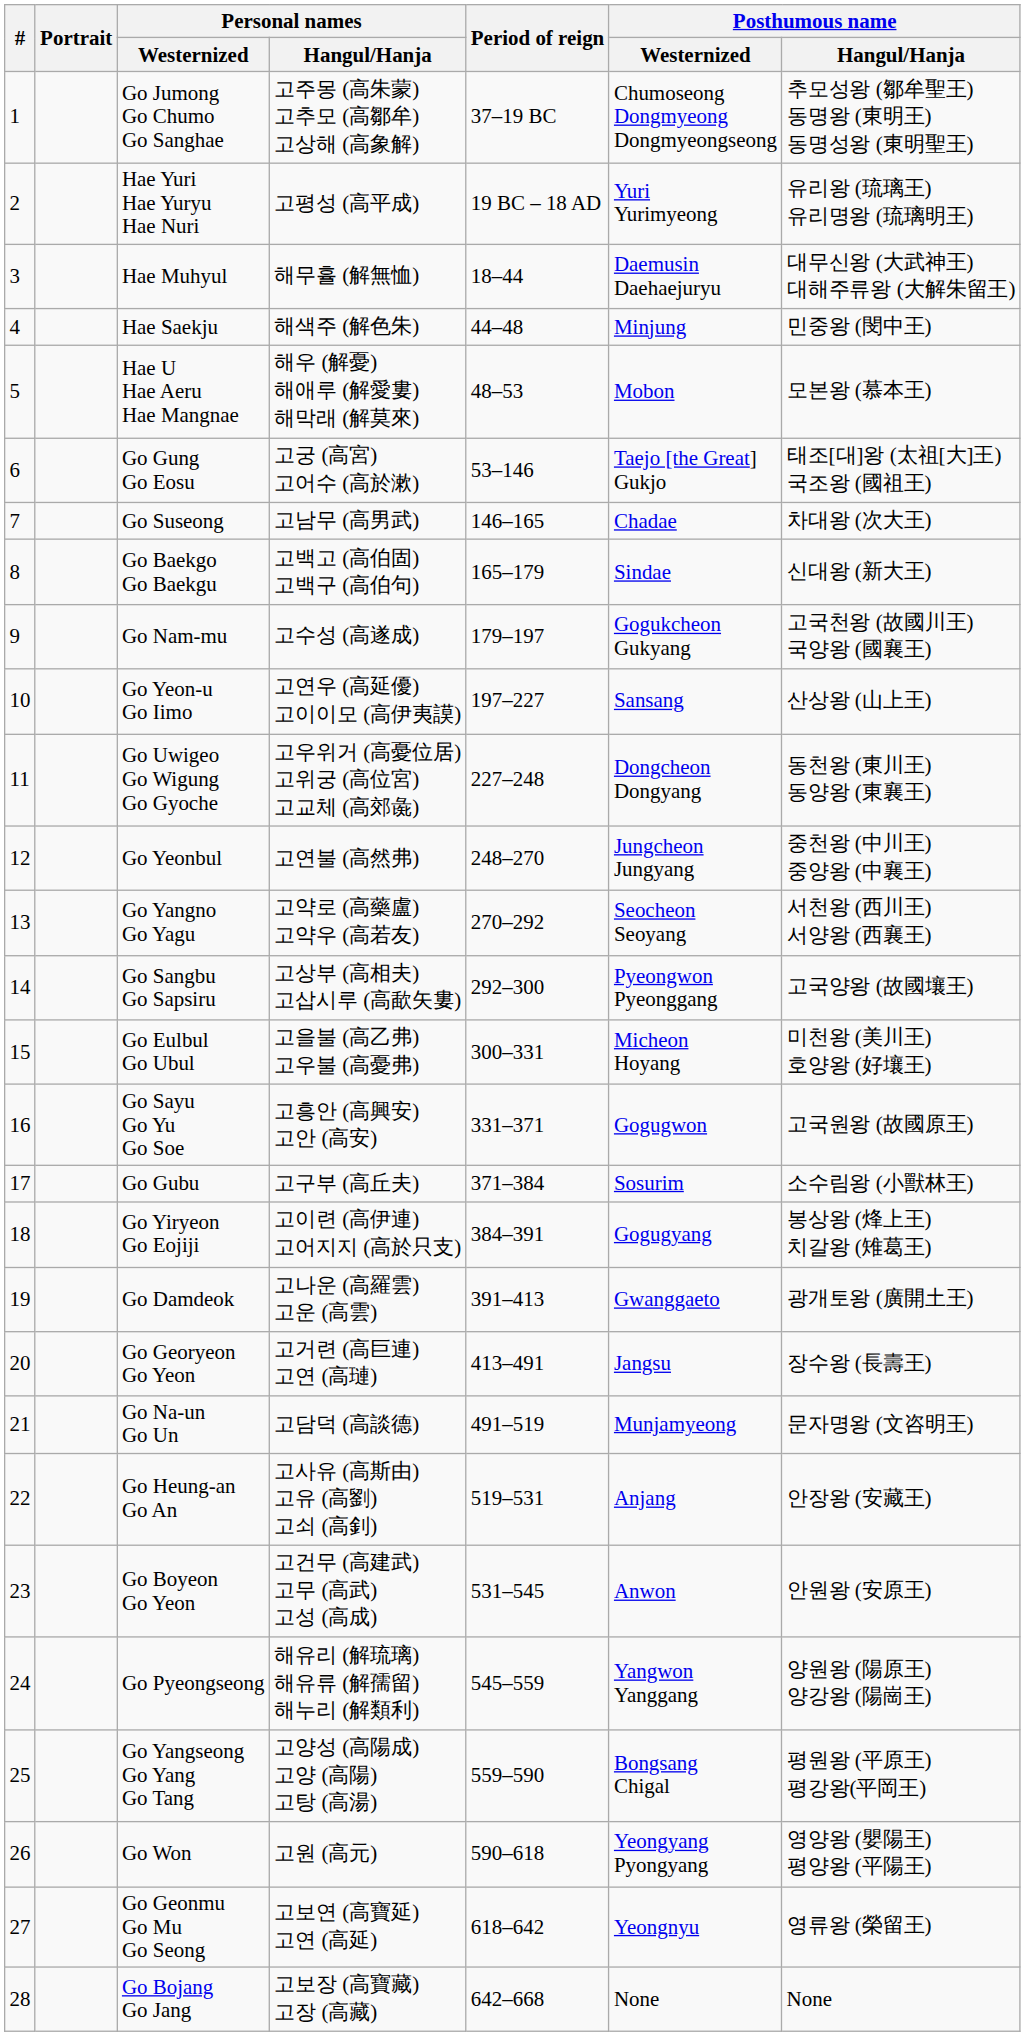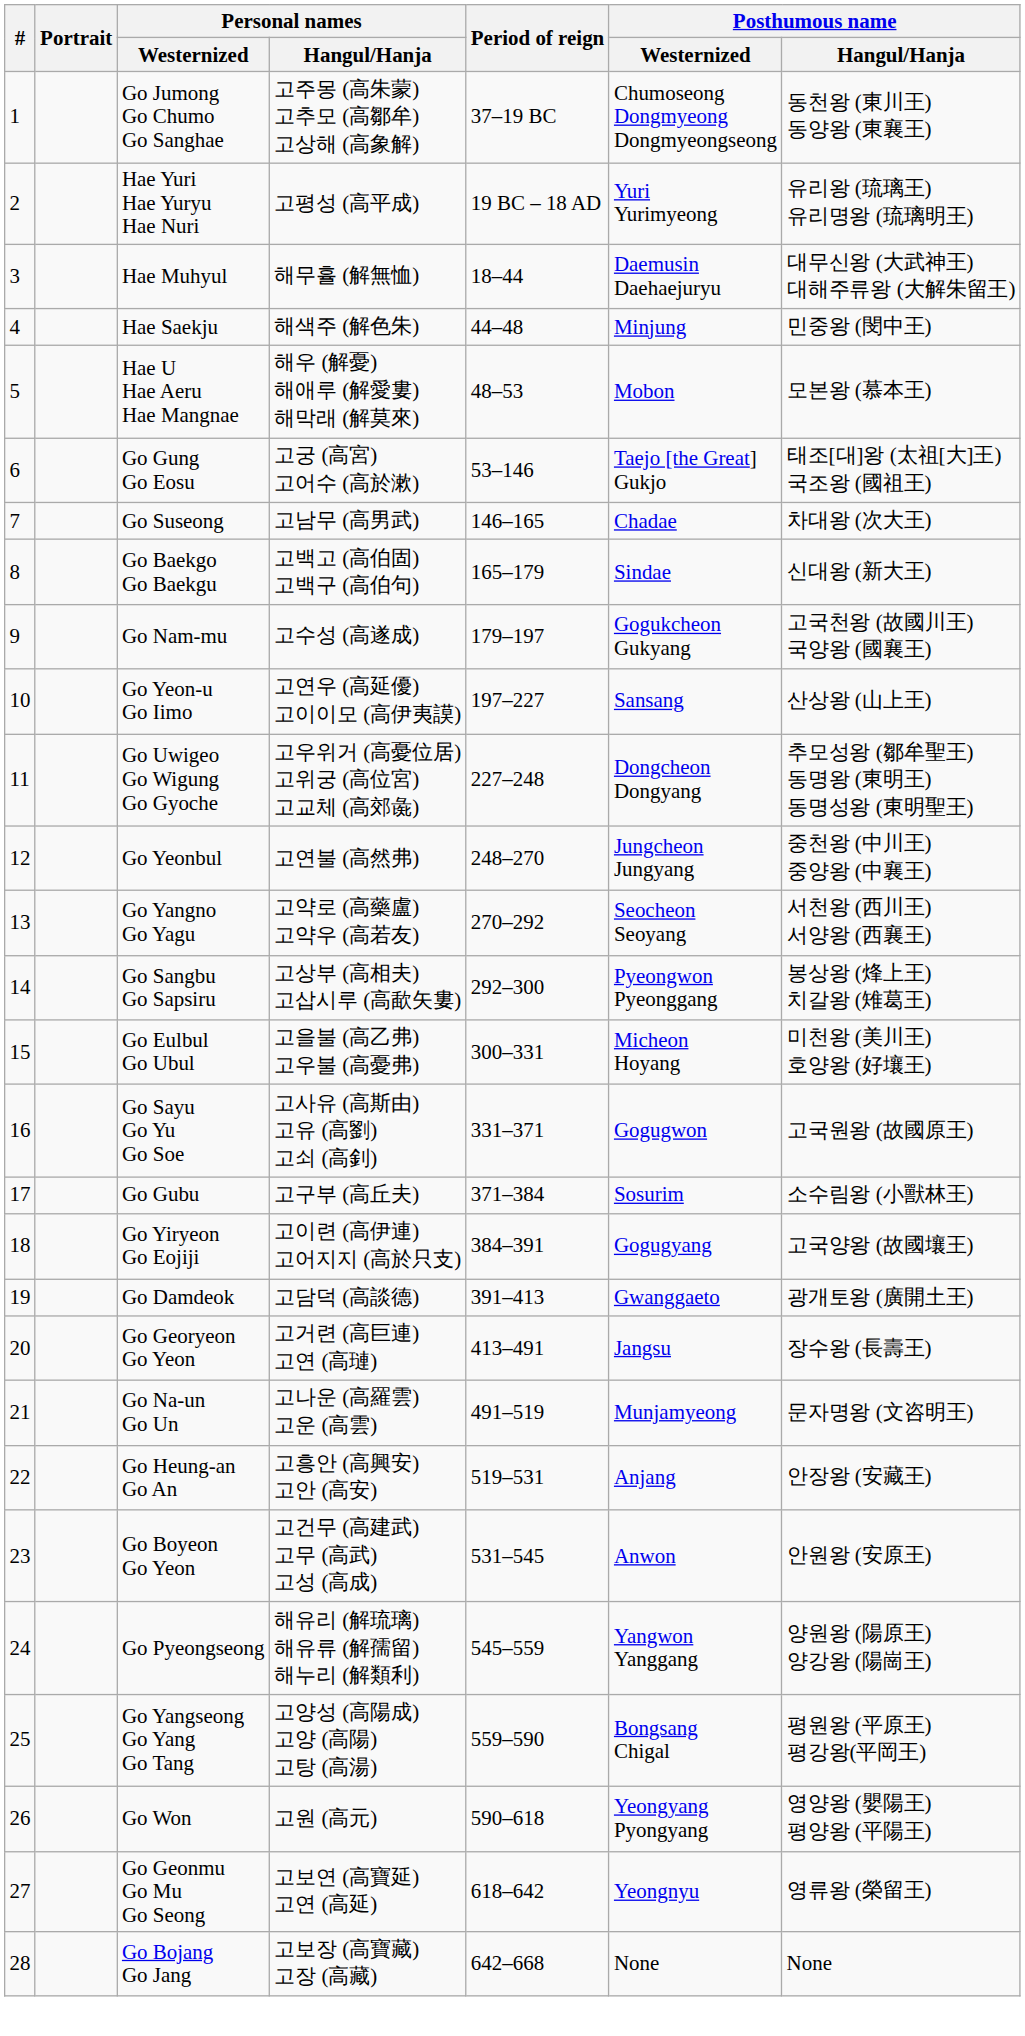 <table class="wikitable">
 <tr>
 <th rowspan="2">#</th>
 <th rowspan="2">Portrait</th>
 <th colspan="2">Personal names</th>
 <th rowspan="2">Period of reign</th>
 <th colspan="2"><a href='#'>Posthumous name</a></th>
 </tr>
 <tr>
 <th>Westernized</th>
 <th>Hangul/Hanja</th>
 <th>Westernized</th>
 <th>Hangul/Hanja</th>
 </tr>
 <tr>
 <td>1</td>
 <td></td>
 <td>Go Jumong <br> Go Chumo <br> Go Sanghae</td>
 <td>고주몽 (高朱蒙) <br> 고추모 (高鄒牟) <br> 고상해 (高象解)</td>
 <td>37–19 BC</td>
 <td>Chumoseong <br> <a href='#'>Dongmyeong</a> <br> Dongmyeongseong</td>
-<td>추모성왕 (鄒牟聖王) <br> 동명왕 (東明王) <br> 동명성왕 (東明聖王)</td>
+<td>동천왕 (東川王) <br> 동양왕 (東襄王)</td>
 </tr>
 <tr>
 <td>2</td>
 <td></td>
 <td>Hae Yuri <br> Hae Yuryu <br> Hae Nuri</td>
 <td>고평성 (高平成)</td>
 <td>19 BC – 18 AD</td>
 <td><a href='#'>Yuri</a> <br> Yurimyeong</td>
 <td>유리왕 (琉璃王) <br> 유리명왕 (琉璃明王)</td>
 </tr>
 <tr>
 <td>3</td>
 <td></td>
 <td>Hae Muhyul</td>
 <td>해무휼 (解無恤)</td>
 <td>18–44</td>
 <td><a href='#'>Daemusin</a> <br> Daehaejuryu</td>
 <td>대무신왕 (大武神王) <br> 대해주류왕 (大解朱留王)</td>
 </tr>
 <tr>
 <td>4</td>
 <td></td>
 <td>Hae Saekju</td>
 <td>해색주 (解色朱)</td>
 <td>44–48</td>
 <td><a href='#'>Minjung</a></td>
 <td>민중왕 (閔中王)</td>
 </tr>
 <tr>
 <td>5</td>
 <td></td>
 <td>Hae U <br> Hae Aeru <br> Hae Mangnae</td>
 <td>해우 (解憂) <br> 해애루 (解愛婁) <br> 해막래 (解莫來)</td>
 <td>48–53</td>
 <td><a href='#'>Mobon</a></td>
 <td>모본왕 (慕本王)</td>
 </tr>
 <tr>
 <td>6</td>
 <td></td>
 <td>Go Gung <br> Go Eosu</td>
 <td>고궁 (高宮) <br> 고어수 (高於漱)</td>
 <td>53–146</td>
 <td><a href='#'>Taejo [the Great</a>] <br> Gukjo</td>
 <td>태조[대]왕 (太祖[大]王) <br> 국조왕 (國祖王)</td>
 </tr>
 <tr>
 <td>7</td>
 <td></td>
 <td>Go Suseong</td>
 <td>고남무 (高男武)</td>
 <td>146–165</td>
 <td><a href='#'>Chadae</a></td>
 <td>차대왕 (次大王)</td>
 </tr>
 <tr>
 <td>8</td>
 <td></td>
 <td>Go Baekgo <br> Go Baekgu</td>
 <td>고백고 (高伯固) <br> 고백구 (高伯句)</td>
 <td>165–179</td>
 <td><a href='#'>Sindae</a></td>
 <td>신대왕 (新大王)</td>
 </tr>
 <tr>
 <td>9</td>
 <td></td>
 <td>Go Nam-mu</td>
 <td>고수성 (高遂成)</td>
 <td>179–197</td>
 <td><a href='#'>Gogukcheon</a> <br> Gukyang</td>
 <td>고국천왕 (故國川王) <br> 국양왕 (國襄王)</td>
 </tr>
 <tr>
 <td>10</td>
 <td></td>
 <td>Go Yeon-u <br> Go Iimo</td>
 <td>고연우 (高延優) <br> 고이이모 (高伊夷謨)</td>
 <td>197–227</td>
 <td><a href='#'>Sansang</a></td>
 <td>산상왕 (山上王)</td>
 </tr>
 <tr>
 <td>11</td>
 <td></td>
 <td>Go Uwigeo <br> Go Wigung <br> Go Gyoche</td>
 <td>고우위거 (高憂位居) <br> 고위궁 (高位宮) <br> 고교체 (高郊彘)</td>
 <td>227–248</td>
 <td><a href='#'>Dongcheon</a> <br> Dongyang</td>
-<td>동천왕 (東川王) <br> 동양왕 (東襄王)</td>
+<td>추모성왕 (鄒牟聖王) <br> 동명왕 (東明王) <br> 동명성왕 (東明聖王)</td>
 </tr>
 <tr>
 <td>12</td>
 <td></td>
 <td>Go Yeonbul</td>
 <td>고연불 (高然弗)</td>
 <td>248–270</td>
 <td><a href='#'>Jungcheon</a> <br> Jungyang</td>
 <td>중천왕 (中川王) <br> 중양왕 (中襄王)</td>
 </tr>
 <tr>
 <td>13</td>
 <td></td>
 <td>Go Yangno  <br> Go Yagu</td>
 <td>고약로 (高藥盧) <br> 고약우 (高若友)</td>
 <td>270–292</td>
 <td><a href='#'>Seocheon</a> <br> Seoyang</td>
 <td>서천왕 (西川王)<br> 서양왕 (西襄王)</td>
 </tr>
 <tr>
 <td>14</td>
 <td></td>
 <td>Go Sangbu <br> Go Sapsiru</td>
 <td>고상부 (高相夫) <br> 고삽시루 (高歃矢婁)</td>
 <td>292–300</td>
 <td><a href='#'>Pyeongwon</a> <br> Pyeonggang</td>
-<td>고국양왕 (故國壤王)</td>
+<td>봉상왕 (烽上王) <br> 치갈왕 (雉葛王)</td>
 </tr>
 <tr>
 <td>15</td>
 <td></td>
 <td>Go Eulbul <br> Go Ubul</td>
 <td>고을불 (高乙弗) <br> 고우불 (高憂弗)</td>
 <td>300–331</td>
 <td><a href='#'>Micheon</a> <br> Hoyang</td>
 <td>미천왕 (美川王) <br> 호양왕 (好壤王)</td>
 </tr>
 <tr>
 <td>16</td>
 <td></td>
 <td>Go Sayu <br> Go Yu <br> Go Soe</td>
-<td>고흥안 (高興安) <br> 고안 (高安)</td>
+<td>고사유 (高斯由) <br> 고유 (高劉) <br> 고쇠 (高釗)</td>
 <td>331–371</td>
 <td><a href='#'>Gogugwon</a></td>
 <td>고국원왕 (故國原王)</td>
 </tr>
 <tr>
 <td>17</td>
 <td></td>
 <td>Go Gubu</td>
 <td>고구부 (高丘夫)</td>
 <td>371–384</td>
 <td><a href='#'>Sosurim</a></td>
 <td>소수림왕 (小獸林王)</td>
 </tr>
 <tr>
 <td>18</td>
 <td></td>
 <td>Go Yiryeon <br> Go Eojiji</td>
 <td>고이련 (高伊連) <br> 고어지지 (高於只支)</td>
 <td>384–391</td>
 <td><a href='#'>Gogugyang</a></td>
-<td>봉상왕 (烽上王) <br> 치갈왕 (雉葛王)</td>
+<td>고국양왕 (故國壤王)</td>
 </tr>
 <tr>
 <td>19</td>
 <td></td>
 <td>Go Damdeok</td>
-<td>고나운 (高羅雲) <br> 고운 (高雲)</td>
+<td>고담덕 (高談德)</td>
 <td>391–413</td>
 <td><a href='#'>Gwanggaeto</a></td>
 <td>광개토왕 (廣開土王)</td>
 </tr>
 <tr>
 <td>20</td>
 <td></td>
 <td>Go Georyeon <br> Go Yeon</td>
 <td>고거련 (高巨連) <br> 고연 (高璉)</td>
 <td>413–491</td>
 <td><a href='#'>Jangsu</a></td>
 <td>장수왕 (長壽王)</td>
 </tr>
 <tr>
 <td>21</td>
 <td></td>
 <td>Go Na-un <br> Go Un</td>
-<td>고담덕 (高談德)</td>
+<td>고나운 (高羅雲) <br> 고운 (高雲)</td>
 <td>491–519</td>
 <td><a href='#'>Munjamyeong</a></td>
 <td>문자명왕 (文咨明王)</td>
 </tr>
 <tr>
 <td>22</td>
 <td></td>
 <td>Go Heung-an <br> Go An</td>
-<td>고사유 (高斯由) <br> 고유 (高劉) <br> 고쇠 (高釗)</td>
+<td>고흥안 (高興安) <br> 고안 (高安)</td>
 <td>519–531</td>
 <td><a href='#'>Anjang</a></td>
 <td>안장왕 (安藏王)</td>
 </tr>
 <tr>
 <td>23</td>
 <td></td>
 <td>Go Boyeon <br> Go Yeon</td>
 <td>고건무 (高建武) <br> 고무 (高武) <br> 고성 (高成)</td>
 <td>531–545</td>
 <td><a href='#'>Anwon</a></td>
 <td>안원왕 (安原王)</td>
 </tr>
 <tr>
 <td>24</td>
 <td></td>
 <td>Go Pyeongseong</td>
 <td>해유리 (解琉璃) <br> 해유류 (解孺留) <br> 해누리 (解類利)</td>
 <td>545–559</td>
 <td><a href='#'>Yangwon</a> <br> Yanggang</td>
 <td>양원왕 (陽原王) <br> 양강왕 (陽崗王)</td>
 </tr>
 <tr>
 <td>25</td>
 <td></td>
 <td>Go Yangseong <br> Go Yang <br> Go Tang</td>
 <td>고양성 (高陽成) <br> 고양 (高陽) <br> 고탕 (高湯)</td>
 <td>559–590</td>
 <td><a href='#'>Bongsang</a> <br> Chigal</td>
 <td>평원왕 (平原王) <br> 평강왕(平岡王)</td>
 </tr>
 <tr>
 <td>26</td>
 <td></td>
 <td>Go Won</td>
 <td>고원 (高元)</td>
 <td>590–618</td>
 <td><a href='#'>Yeongyang</a> <br> Pyongyang</td>
 <td>영양왕 (嬰陽王) <br> 평양왕 (平陽王)</td>
 </tr>
 <tr>
 <td>27</td>
 <td></td>
 <td>Go Geonmu <br> Go Mu <br> Go Seong</td>
 <td>고보연 (高寶延) <br> 고연 (高延)</td>
 <td>618–642</td>
 <td><a href='#'>Yeongnyu</a></td>
 <td>영류왕 (榮留王)</td>
 </tr>
 <tr>
 <td>28</td>
 <td></td>
 <td><a href='#'>Go Bojang</a> <br> Go Jang</td>
 <td>고보장 (高寶藏) <br> 고장 (高藏)</td>
 <td>642–668</td>
 <td>None</td>
 <td>None</td>
 </tr>
 </table>
